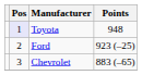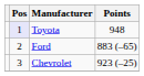 <table class="wikitable" style="font-size: 95%">
 <tr>
 <th></th>
 <th>Pos</th>
 <th>Manufacturer</th>
 <th>Points</th>
 </tr>
 <tr>
 <td align="left"></td>
 <td style="background: lavender; text-align:center;">1</td>
 <td><a href='#'>Toyota</a></td>
 <td style="text-align:center;">948</td>
 </tr>
 <tr>
 <td align="left"></td>
 <td style="text-align:center;">2</td>
 <td><a href='#'>Ford</a></td>
-<td style="text-align:center;">923 (–25)</td>
+<td style="text-align:center;">883 (–65)</td>
 </tr>
 <tr>
 <td align="left"></td>
 <td style="text-align:center;">3</td>
 <td><a href='#'>Chevrolet</a></td>
-<td style="text-align:center;">883 (–65)</td>
+<td style="text-align:center;">923 (–25)</td>
 </tr>
 <tr class="sortbottom">
 </tr>
 </table>
